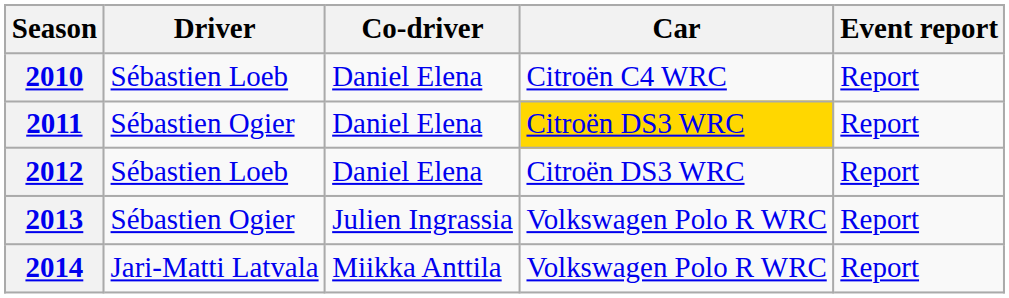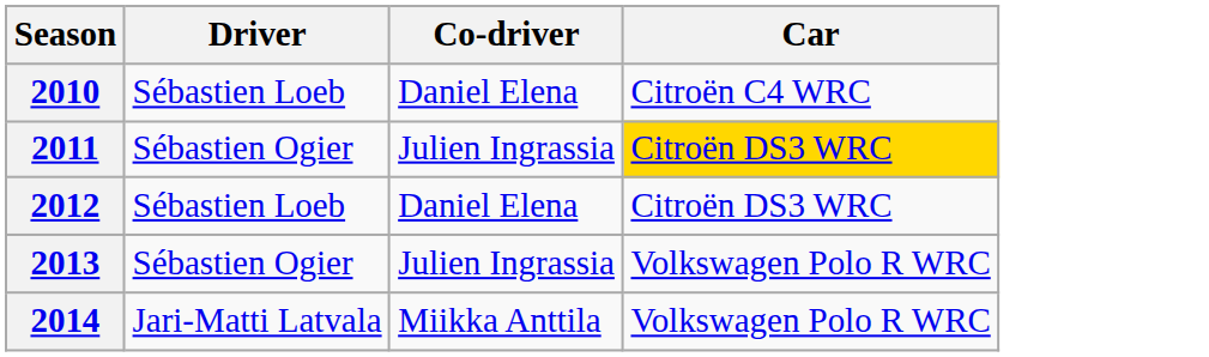 <table class="wikitable" style="font-size:90%;">
 <tr>
 <th>Season</th>
 <th>Driver</th>
 <th>Co-driver</th>
 <th>Car</th>
-<th>Event report</th>
 </tr>
 <tr>
 <th><a href='#'>2010</a></th>
 <td> <a href='#'>Sébastien Loeb</a></td>
 <td> <a href='#'>Daniel Elena</a></td>
 <td><a href='#'>Citroën C4 WRC</a></td>
-<td><a href='#'>Report</a></td>
 </tr>
 <tr>
 <th><a href='#'>2011</a></th>
 <td> <a href='#'>Sébastien Ogier</a></td>
-<td> <a href='#'>Daniel Elena</a></td>
+<td> <a href='#'>Julien Ingrassia</a></td>
 <td style="background: gold;"><a href='#'>Citroën DS3 WRC</a></td>
-<td><a href='#'>Report</a></td>
 </tr>
 <tr>
 <th><a href='#'>2012</a></th>
 <td> <a href='#'>Sébastien Loeb</a></td>
 <td> <a href='#'>Daniel Elena</a></td>
 <td><a href='#'>Citroën DS3 WRC</a></td>
-<td><a href='#'>Report</a></td>
 </tr>
 <tr>
 <th><a href='#'>2013</a></th>
 <td> <a href='#'>Sébastien Ogier</a></td>
 <td> <a href='#'>Julien Ingrassia</a></td>
 <td><a href='#'>Volkswagen Polo R WRC</a></td>
-<td><a href='#'>Report</a></td>
 </tr>
 <tr>
 <th><a href='#'>2014</a></th>
 <td> <a href='#'>Jari-Matti Latvala</a></td>
 <td> <a href='#'>Miikka Anttila</a></td>
 <td><a href='#'>Volkswagen Polo R WRC</a></td>
-<td><a href='#'>Report</a></td>
 </tr>
 </table>
